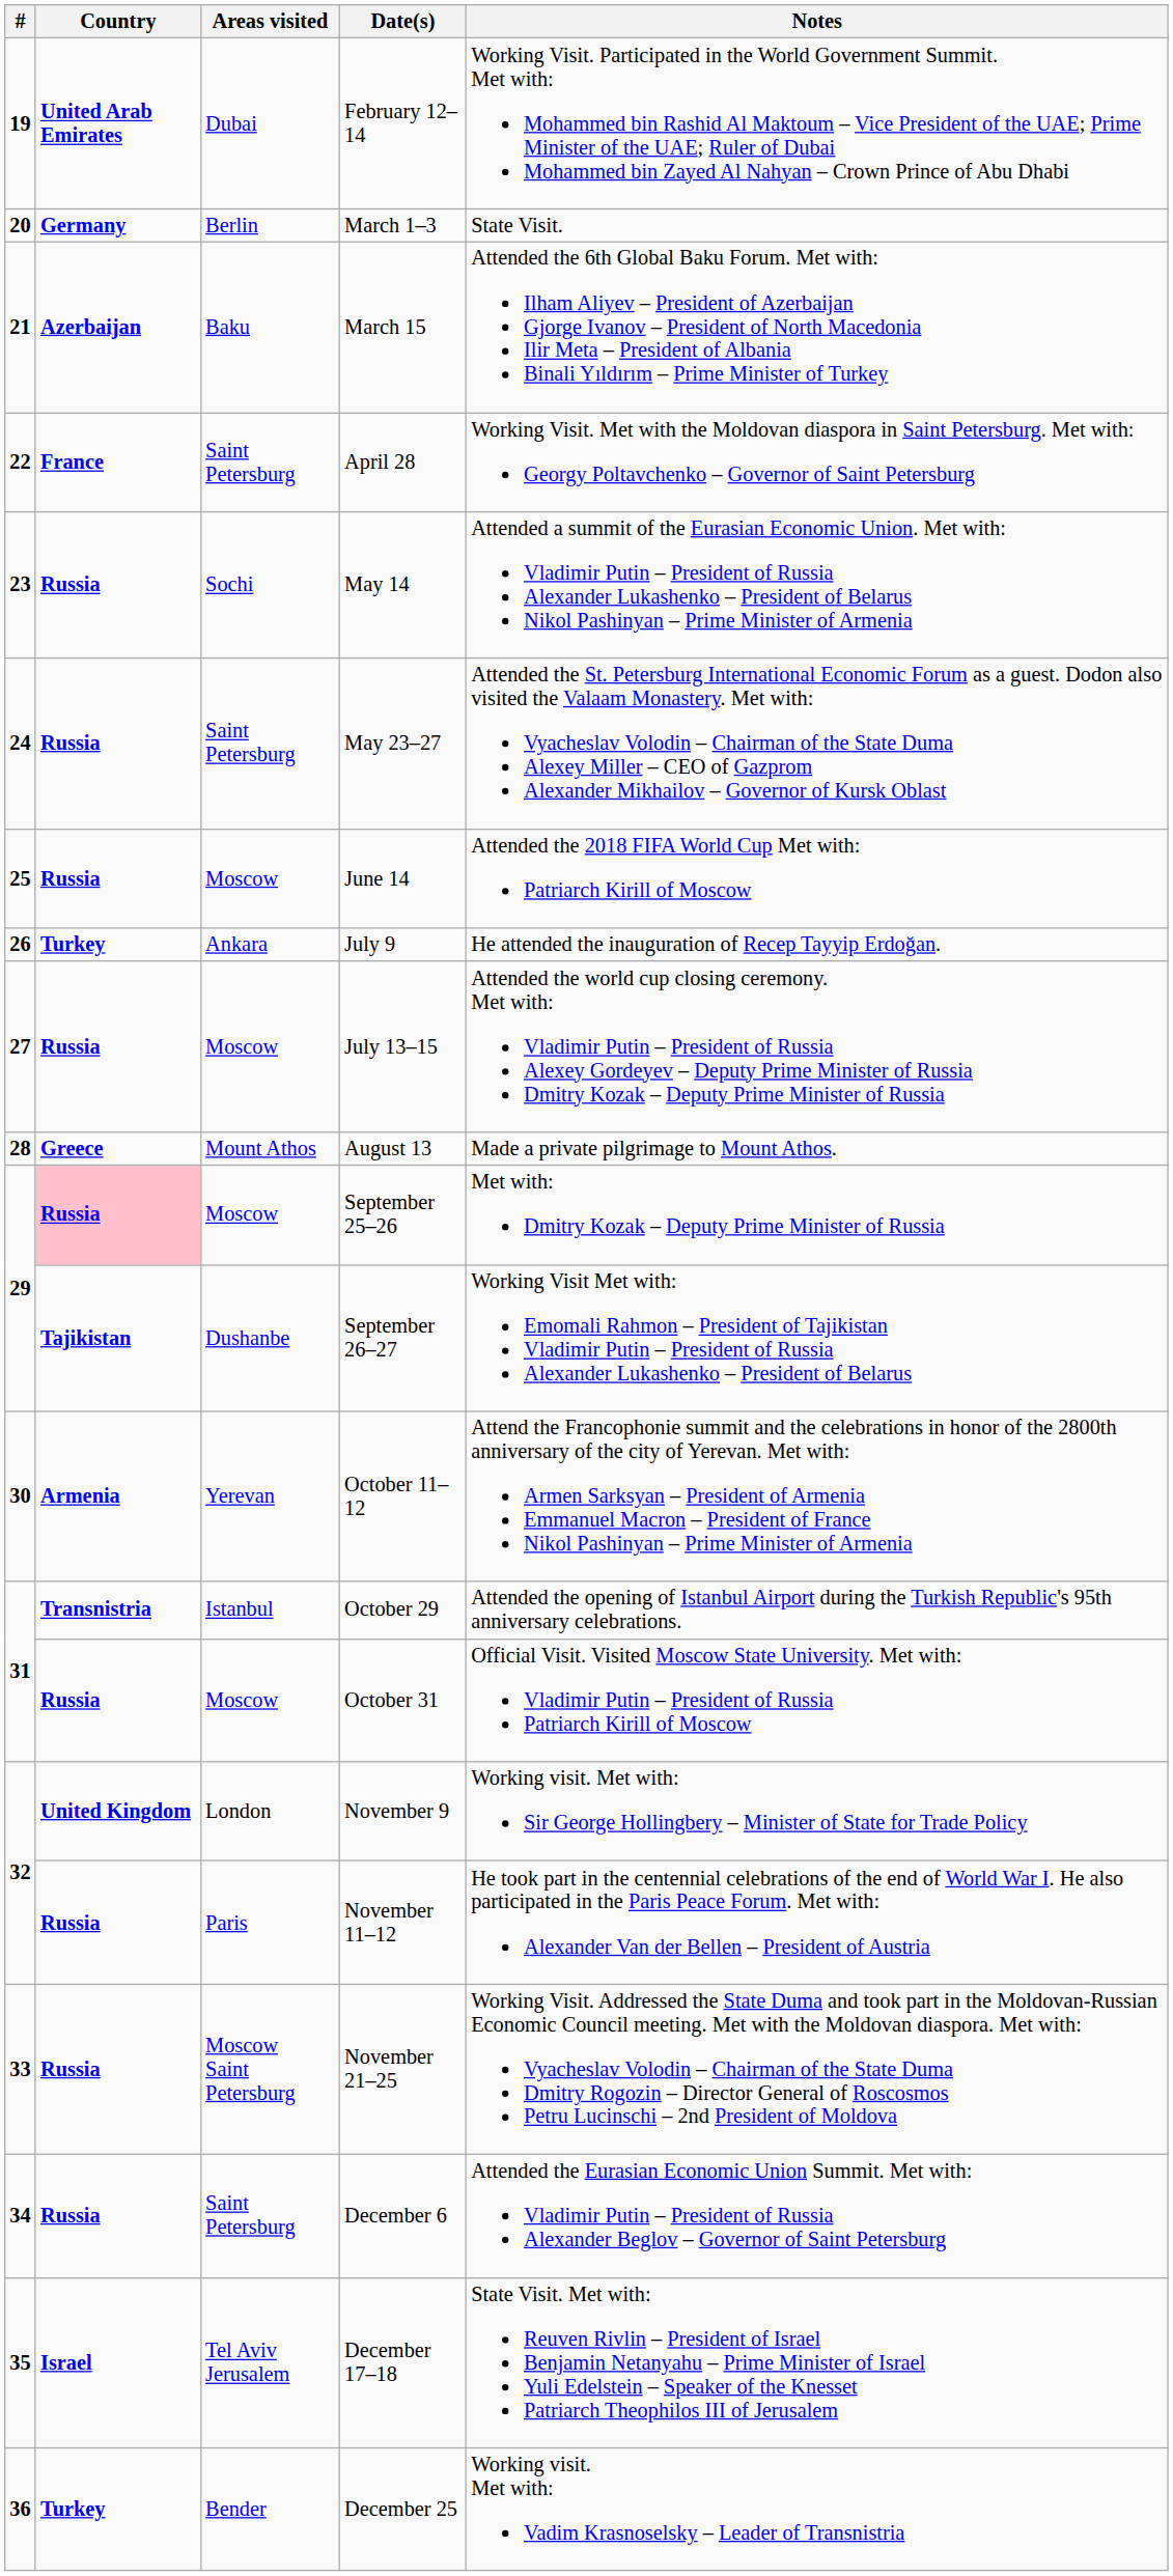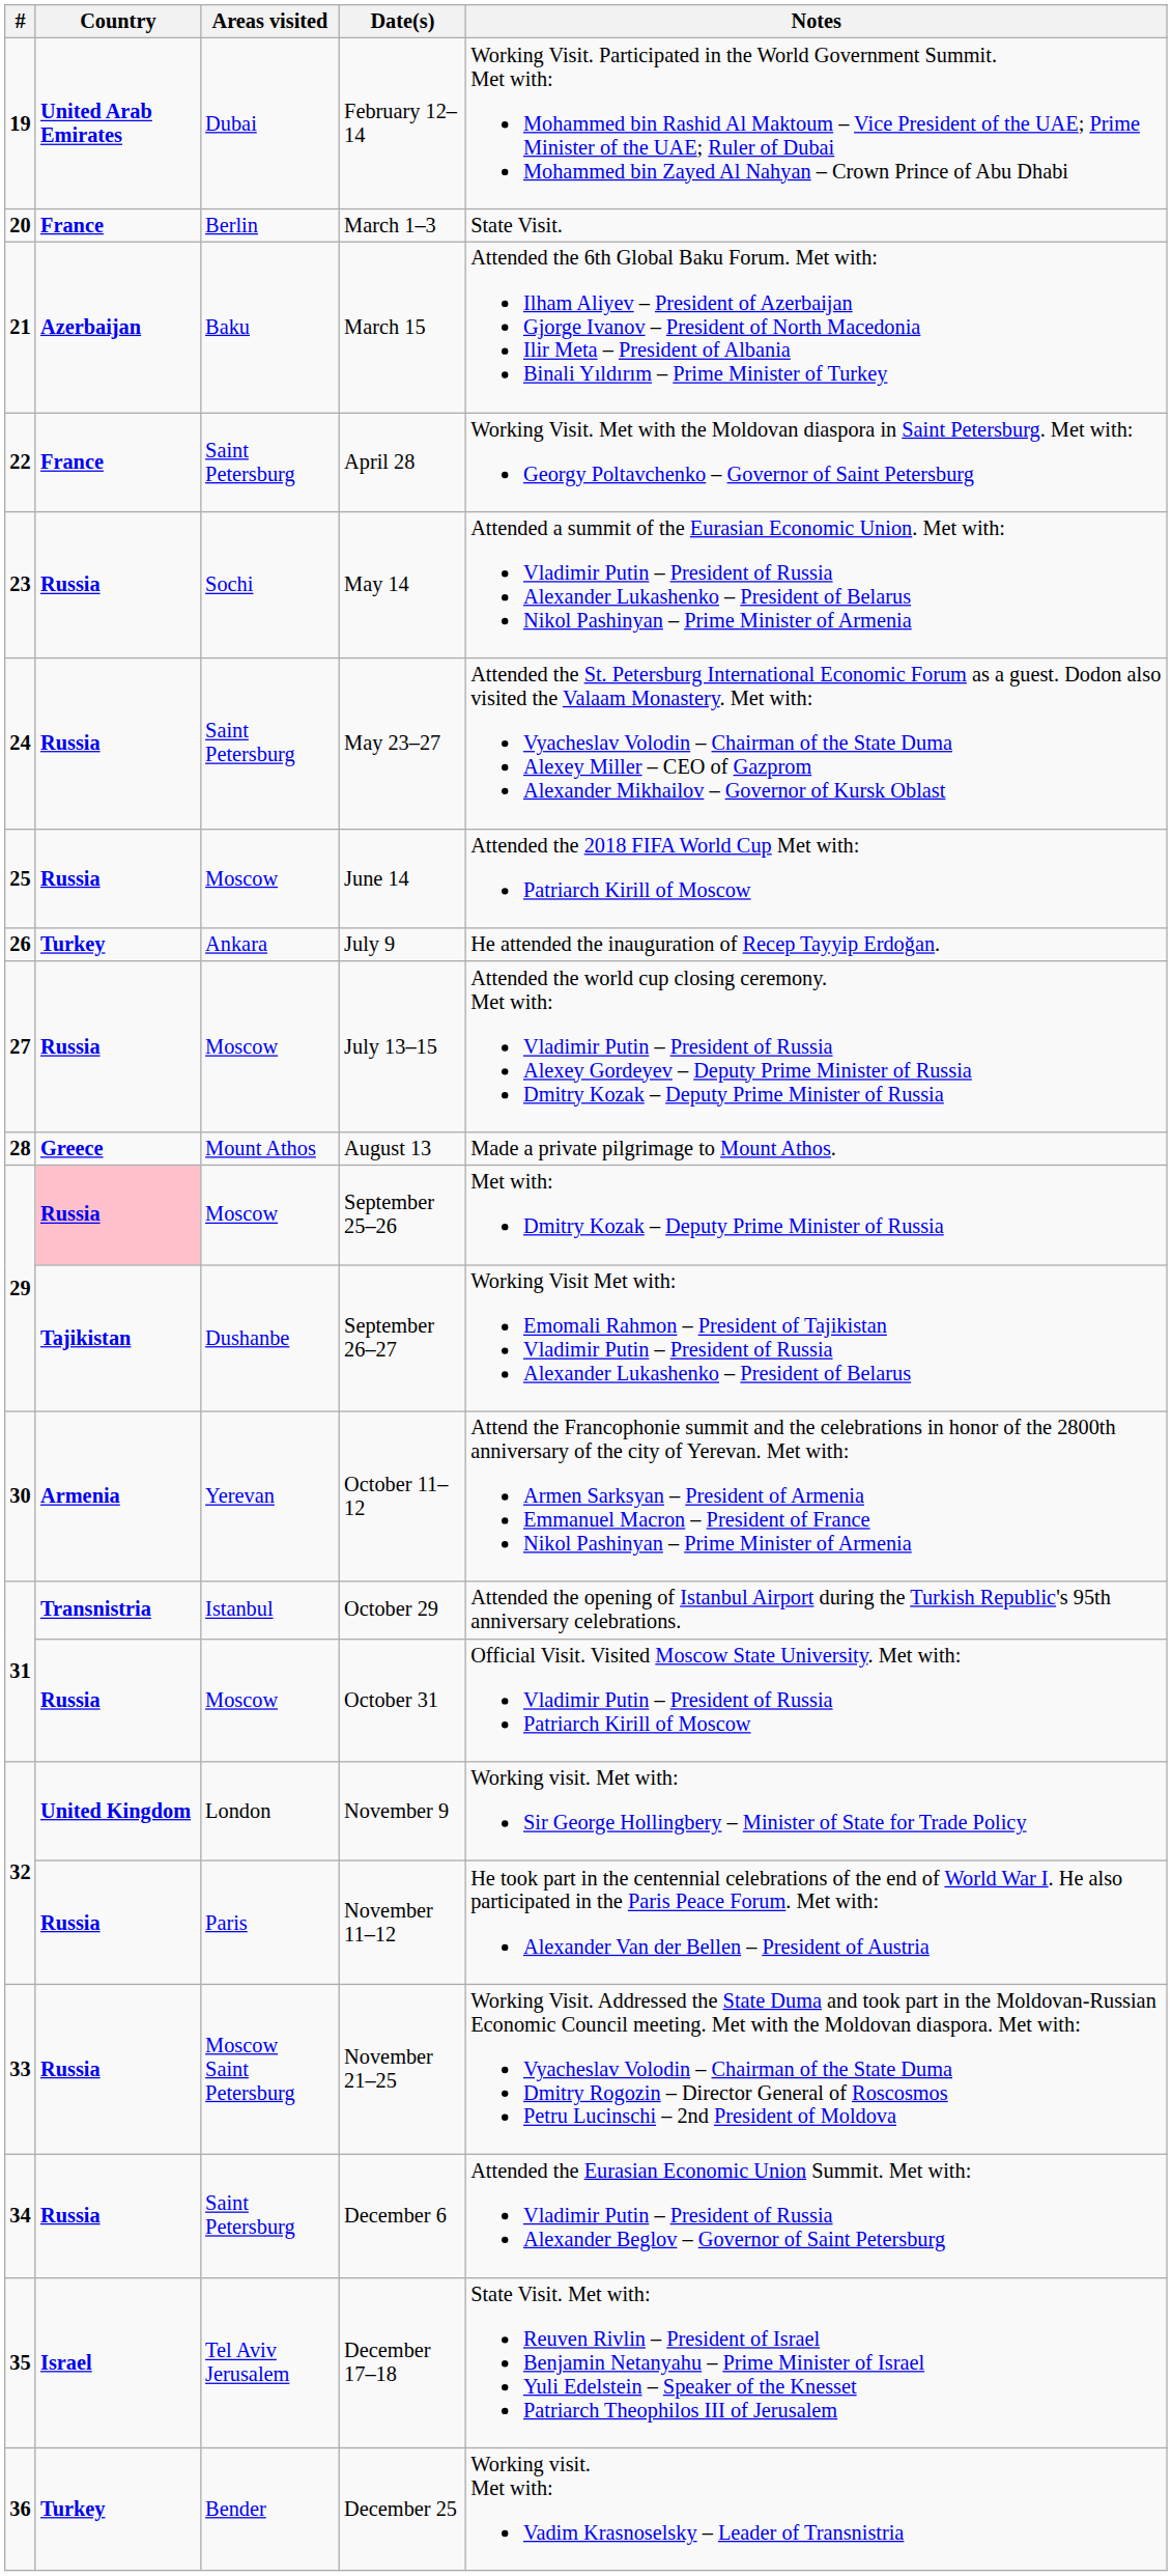 <table class="wikitable" style="margin: 1em auto 1em auto">
 <tr>
 <th>#</th>
 <th width="120">Country</th>
 <th width="100">Areas visited</th>
 <th width="90">Date(s)</th>
 <th width="550">Notes</th>
 </tr>
 <tr>
 <td><strong>19</strong></td>
 <td><strong> <a href='#'>United Arab Emirates</a></strong></td>
 <td><a href='#'>Dubai</a></td>
 <td>February 12–14</td>
 <td>Working Visit. Participated in the World Government Summit.<br>Met with:<ul><li><a href='#'>Mohammed bin Rashid Al Maktoum</a> – <a href='#'>Vice President of the UAE</a>; <a href='#'>Prime Minister of the UAE</a>; <a href='#'>Ruler of Dubai</a></li><li><a href='#'>Mohammed bin Zayed Al Nahyan</a> – Crown Prince of Abu Dhabi</li></ul></td>
 </tr>
 <tr>
 <td><strong>20</strong></td>
-<td><strong> <a href='#'>Germany</a></strong></td>
+<td><strong> <a href='#'>France</a></strong></td>
 <td><a href='#'>Berlin</a></td>
 <td>March 1–3</td>
 <td>State Visit.</td>
 </tr>
 <tr>
 <td><strong>21</strong></td>
 <td><strong> <a href='#'>Azerbaijan</a></strong></td>
 <td><a href='#'>Baku</a></td>
 <td>March 15</td>
 <td>Attended the 6th Global Baku Forum. Met with:<br><ul><li><a href='#'>Ilham Aliyev</a> – <a href='#'>President of Azerbaijan</a></li><li><a href='#'>Gjorge Ivanov</a> – <a href='#'>President of North Macedonia</a></li><li><a href='#'>Ilir Meta</a> – <a href='#'>President of Albania</a></li><li><a href='#'>Binali Yıldırım</a> – <a href='#'>Prime Minister of Turkey</a></li></ul></td>
 </tr>
 <tr>
 <td><strong>22</strong></td>
 <td><strong> <a href='#'>France</a></strong></td>
 <td><a href='#'>Saint Petersburg</a></td>
 <td>April 28</td>
 <td>Working Visit. Met with the Moldovan diaspora in <a href='#'>Saint Petersburg</a>. Met with:<br><ul><li><a href='#'>Georgy Poltavchenko</a> – <a href='#'>Governor of Saint Petersburg</a></li></ul></td>
 </tr>
 <tr>
 <td><strong>23</strong></td>
 <td><strong> <a href='#'>Russia</a></strong></td>
 <td><a href='#'>Sochi</a></td>
 <td>May 14</td>
 <td>Attended a summit of the <a href='#'>Eurasian Economic Union</a>. Met with:<br><ul><li><a href='#'>Vladimir Putin</a> – <a href='#'>President of Russia</a></li><li><a href='#'>Alexander Lukashenko</a> – <a href='#'>President of Belarus</a></li><li><a href='#'>Nikol Pashinyan</a> – <a href='#'>Prime Minister of Armenia</a></li></ul></td>
 </tr>
 <tr>
 <td><strong>24</strong></td>
 <td><strong> <a href='#'>Russia</a></strong></td>
 <td><a href='#'>Saint Petersburg</a></td>
 <td>May 23–27</td>
 <td>Attended the <a href='#'>St. Petersburg International Economic Forum</a> as a guest. Dodon also visited the <a href='#'>Valaam Monastery</a>. Met with:<br><ul><li><a href='#'>Vyacheslav Volodin</a> – <a href='#'>Chairman of the State Duma</a></li><li><a href='#'>Alexey Miller</a> – CEO of <a href='#'>Gazprom</a></li><li><a href='#'>Alexander Mikhailov</a> – <a href='#'>Governor of Kursk Oblast</a></li></ul></td>
 </tr>
 <tr>
 <td><strong>25</strong></td>
 <td><strong> <a href='#'>Russia</a></strong></td>
 <td><a href='#'>Moscow</a></td>
 <td>June 14</td>
 <td>Attended the <a href='#'>2018 FIFA World Cup</a> Met with:<br><ul><li><a href='#'>Patriarch Kirill of Moscow</a></li></ul></td>
 </tr>
 <tr>
 <td><strong>26</strong></td>
 <td><strong> <a href='#'>Turkey</a></strong></td>
 <td><a href='#'>Ankara</a></td>
 <td>July 9</td>
 <td>He attended the inauguration of <a href='#'>Recep Tayyip Erdoğan</a>.</td>
 </tr>
 <tr>
 <td><strong>27</strong></td>
 <td><strong> <a href='#'>Russia</a></strong></td>
 <td><a href='#'>Moscow</a></td>
 <td>July 13–15</td>
 <td>Attended the world cup closing ceremony.<br>Met with:<ul><li><a href='#'>Vladimir Putin</a> – <a href='#'>President of Russia</a></li><li><a href='#'>Alexey Gordeyev</a> – <a href='#'>Deputy Prime Minister of Russia</a></li><li><a href='#'>Dmitry Kozak</a> – <a href='#'>Deputy Prime Minister of Russia</a></li></ul></td>
 </tr>
 <tr>
 <td><strong>28</strong></td>
 <td><strong> <a href='#'>Greece</a></strong></td>
 <td><a href='#'>Mount Athos</a></td>
 <td>August 13</td>
 <td>Made a private pilgrimage to <a href='#'>Mount Athos</a>.</td>
 </tr>
 <tr>
 <td rowspan="2"><strong>29</strong></td>
 <td style="background: pink;"><strong> <a href='#'>Russia</a></strong></td>
 <td><a href='#'>Moscow</a></td>
 <td>September 25–26</td>
 <td>Met with:<br><ul><li><a href='#'>Dmitry Kozak</a> – <a href='#'>Deputy Prime Minister of Russia</a></li></ul></td>
 </tr>
 <tr>
 <td><strong> <a href='#'>Tajikistan</a></strong></td>
 <td><a href='#'>Dushanbe</a></td>
 <td>September 26–27</td>
 <td>Working Visit Met with:<br><ul><li><a href='#'>Emomali Rahmon</a> – <a href='#'>President of Tajikistan</a></li><li><a href='#'>Vladimir Putin</a> – <a href='#'>President of Russia</a></li><li><a href='#'>Alexander Lukashenko</a> – <a href='#'>President of Belarus</a></li></ul></td>
 </tr>
 <tr>
 <td><strong>30</strong></td>
 <td><strong> <a href='#'>Armenia</a></strong></td>
 <td><a href='#'>Yerevan</a></td>
 <td>October 11–12</td>
 <td>Attend the Francophonie summit and the celebrations in honor of the 2800th anniversary of the city of Yerevan. Met with:<br><ul><li><a href='#'>Armen Sarksyan</a> – <a href='#'>President of Armenia</a></li><li><a href='#'>Emmanuel Macron</a> – <a href='#'>President of France</a></li><li><a href='#'>Nikol Pashinyan</a> – <a href='#'>Prime Minister of Armenia</a></li></ul></td>
 </tr>
 <tr>
 <td rowspan="2"><strong>31</strong></td>
 <td><strong> <a href='#'>Transnistria</a></strong></td>
 <td><a href='#'>Istanbul</a></td>
 <td>October 29</td>
 <td>Attended the opening of <a href='#'>Istanbul Airport</a> during the <a href='#'>Turkish Republic</a>'s 95th anniversary celebrations.</td>
 </tr>
 <tr>
 <td><strong> <a href='#'>Russia</a></strong></td>
 <td><a href='#'>Moscow</a></td>
 <td>October 31</td>
 <td>Official Visit. Visited <a href='#'>Moscow State University</a>. Met with:<br><ul><li><a href='#'>Vladimir Putin</a> – <a href='#'>President of Russia</a></li><li><a href='#'>Patriarch Kirill of Moscow</a></li></ul></td>
 </tr>
 <tr>
 <td rowspan="2"><strong>32</strong></td>
 <td><strong> <a href='#'>United Kingdom</a></strong></td>
 <td>London</td>
 <td>November 9</td>
 <td>Working visit. Met with:<br><ul><li><a href='#'>Sir George Hollingbery</a> – <a href='#'>Minister of State for Trade Policy</a></li></ul></td>
 </tr>
 <tr>
 <td><strong> <a href='#'>Russia</a></strong></td>
 <td><a href='#'>Paris</a></td>
 <td>November 11–12</td>
 <td>He took part in the centennial celebrations of the end of <a href='#'>World War I</a>. He also participated in the <a href='#'>Paris Peace Forum</a>. Met with:<br><ul><li><a href='#'>Alexander Van der Bellen</a> – <a href='#'>President of Austria</a></li></ul></td>
 </tr>
 <tr>
 <td><strong>33</strong></td>
 <td><strong> <a href='#'>Russia</a></strong></td>
 <td><a href='#'>Moscow</a><br><a href='#'>Saint Petersburg</a></td>
 <td>November 21–25</td>
 <td>Working Visit. Addressed the <a href='#'>State Duma</a> and took part in the Moldovan-Russian Economic Council meeting. Met with the Moldovan diaspora. Met with:<br><ul><li><a href='#'>Vyacheslav Volodin</a> – <a href='#'>Chairman of the State Duma</a></li><li><a href='#'>Dmitry Rogozin</a> – Director General of <a href='#'>Roscosmos</a></li><li><a href='#'>Petru Lucinschi</a> – 2nd <a href='#'>President of Moldova</a></li></ul></td>
 </tr>
 <tr>
 <td><strong>34</strong></td>
 <td><strong> <a href='#'>Russia</a></strong></td>
 <td><a href='#'>Saint Petersburg</a></td>
 <td>December 6</td>
 <td>Attended the <a href='#'>Eurasian Economic Union</a> Summit. Met with:<br><ul><li><a href='#'>Vladimir Putin</a> – <a href='#'>President of Russia</a></li><li><a href='#'>Alexander Beglov</a> – <a href='#'>Governor of Saint Petersburg</a></li></ul></td>
 </tr>
 <tr>
 <td><strong>35</strong></td>
 <td><strong> <a href='#'>Israel</a></strong></td>
 <td><a href='#'>Tel Aviv</a><br><a href='#'>Jerusalem</a></td>
 <td>December 17–18</td>
 <td>State Visit. Met with:<br><ul><li><a href='#'>Reuven Rivlin</a> – <a href='#'>President of Israel</a></li><li><a href='#'>Benjamin Netanyahu</a> – <a href='#'>Prime Minister of Israel</a></li><li><a href='#'>Yuli Edelstein</a> – <a href='#'>Speaker of the Knesset</a></li><li><a href='#'>Patriarch Theophilos III of Jerusalem</a></li></ul></td>
 </tr>
 <tr>
 <td><strong>36</strong></td>
 <td><strong> <a href='#'>Turkey</a></strong></td>
 <td><a href='#'>Bender</a></td>
 <td>December 25</td>
 <td>Working visit.<br>Met with:<ul><li><a href='#'>Vadim Krasnoselsky</a> – <a href='#'>Leader of Transnistria</a></li></ul></td>
 </tr>
 </table>
